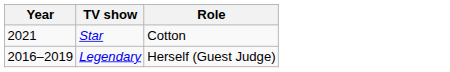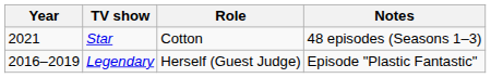 <table class="wikitable">
 <tr>
 <th>Year</th>
 <th>TV show</th>
 <th>Role</th>
+<th>Notes</th>
 </tr>
 <tr>
 <td>2021</td>
 <td><em><a href='#'>Star</a></em></td>
 <td>Cotton</td>
+<td>48 episodes (Seasons 1–3)</td>
 </tr>
 <tr>
 <td>2016–2019</td>
 <td><em><a href='#'>Legendary</a></em></td>
 <td>Herself (Guest Judge)</td>
+<td>Episode "Plastic Fantastic"</td>
 </tr>
 </table>
